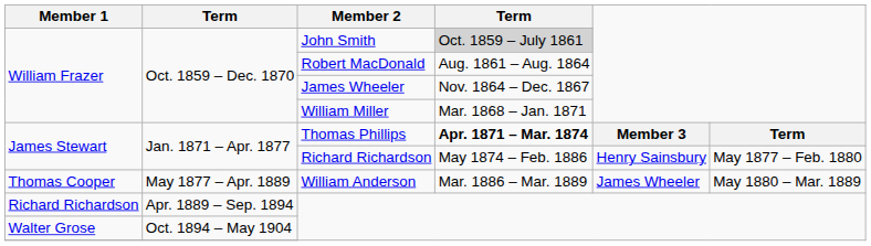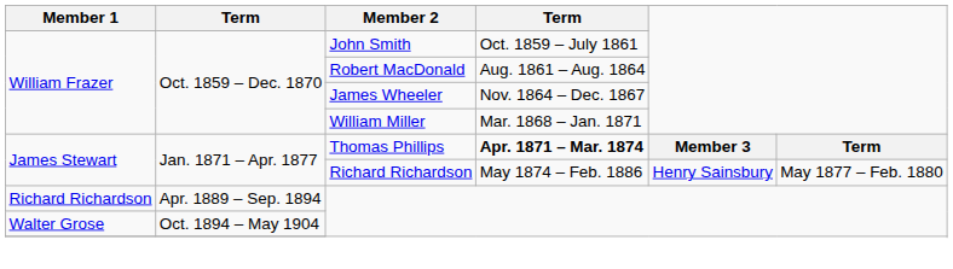 <table class="wikitable">
 <tr>
 <th>Member 1</th>
 <th>Term</th>
 <th>Member 2</th>
 <th>Term</th>
 </tr>
 <tr>
 <td rowspan="4"><a href='#'>William Frazer</a></td>
 <td rowspan="4">Oct. 1859 – Dec. 1870</td>
 <td><a href='#'>John Smith</a></td>
-<td style="background: lightgrey;">Oct. 1859 – July 1861</td>
+<td>Oct. 1859 – July 1861</td>
 </tr>
 <tr>
 <td><a href='#'>Robert MacDonald</a></td>
 <td>Aug. 1861 – Aug. 1864</td>
 </tr>
 <tr>
 <td><a href='#'>James Wheeler</a></td>
 <td>Nov. 1864 – Dec. 1867</td>
 </tr>
 <tr>
 <td><a href='#'>William Miller</a></td>
 <td>Mar. 1868 – Jan. 1871</td>
 </tr>
 <tr>
 <td rowspan=2><a href='#'>James Stewart</a></td>
 <td rowspan=2>Jan. 1871 – Apr. 1877</td>
 <td><a href='#'>Thomas Phillips</a></td>
 <td><strong>Apr. 1871 – Mar. 1874</strong></td>
 <th>Member 3</th>
 <th>Term</th>
 </tr>
 <tr>
 <td><a href='#'>Richard Richardson</a></td>
 <td>May 1874 – Feb. 1886</td>
 <td><a href='#'>Henry Sainsbury</a></td>
 <td>May 1877 – Feb. 1880</td>
 </tr>
 <tr>
-<td><a href='#'>Thomas Cooper</a></td>
-<td>May 1877 – Apr. 1889</td>
-<td><a href='#'>William Anderson</a></td>
-<td>Mar. 1886 – Mar. 1889</td>
-<td><a href='#'>James Wheeler</a></td>
-<td>May 1880 – Mar. 1889</td>
-</tr>
-<tr>
 <td><a href='#'>Richard Richardson</a></td>
 <td>Apr. 1889 – Sep. 1894</td>
 </tr>
 <tr>
 <td><a href='#'>Walter Grose</a></td>
 <td>Oct. 1894 – May 1904</td>
 </tr>
 <tr>
 </tr>
 </table>
